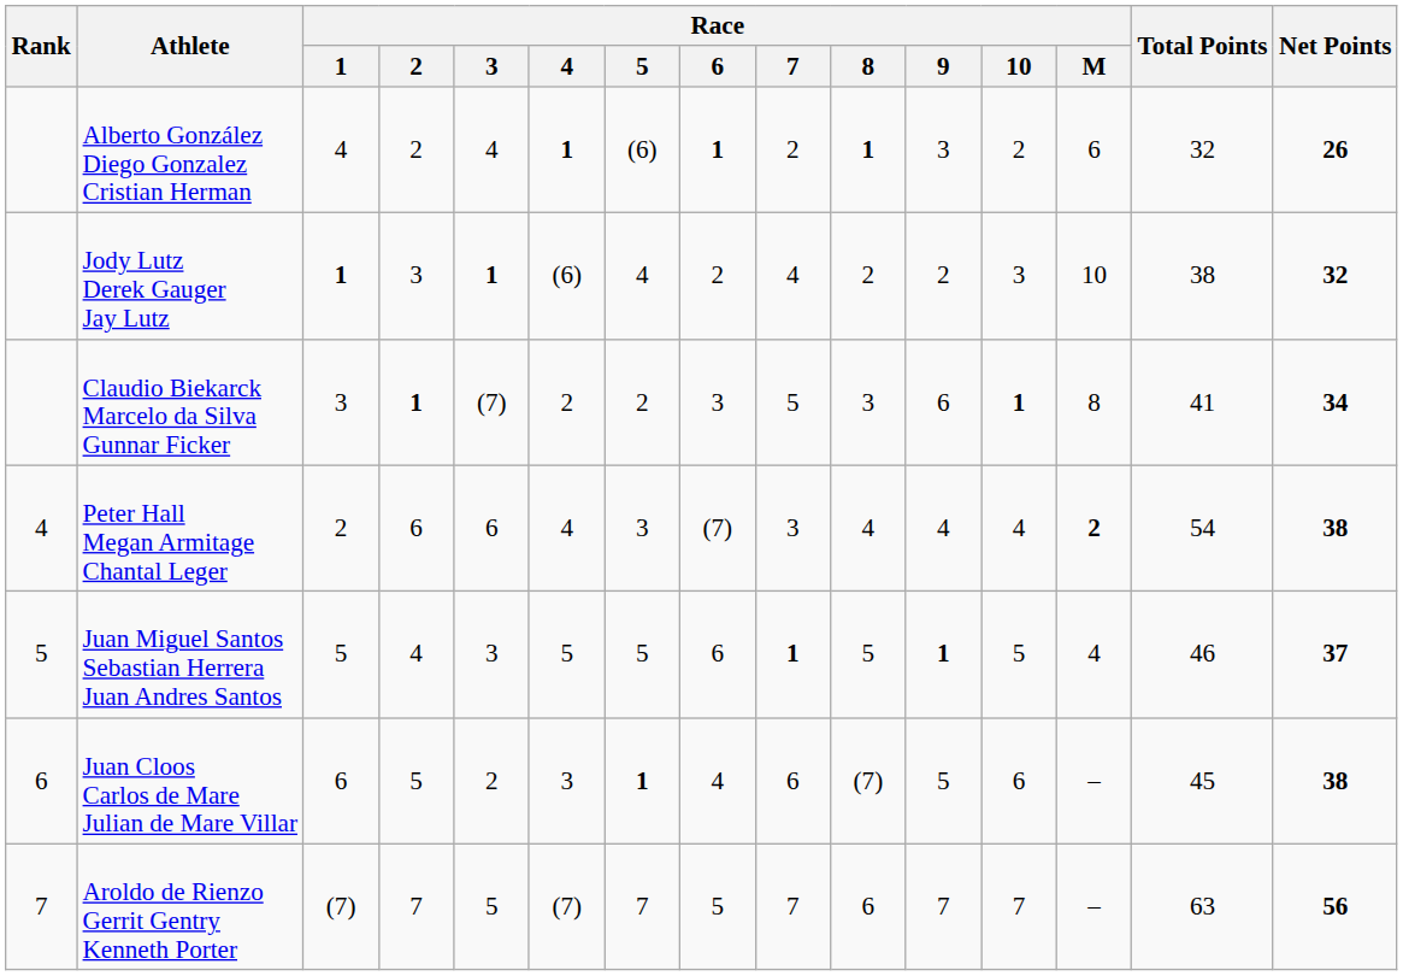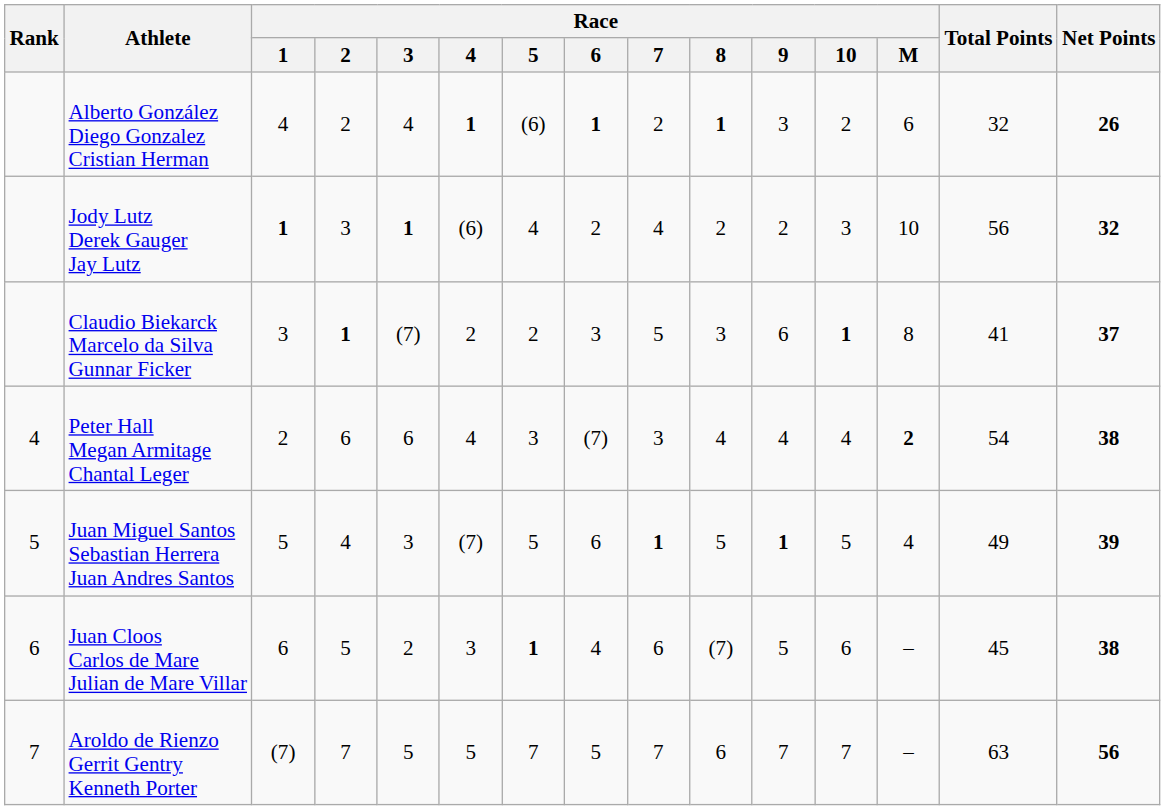 <table class="wikitable" style="text-align:center">
 <tr>
 <th rowspan="2">Rank</th>
 <th rowspan="2">Athlete</th>
 <th colspan="11">Race</th>
 <th rowspan="2">Total Points</th>
 <th rowspan="2">Net Points</th>
 </tr>
 <tr>
 <th width=40>1</th>
 <th width=40>2</th>
 <th width=40>3</th>
 <th width=40>4</th>
 <th width=40>5</th>
 <th width=40>6</th>
 <th width=40>7</th>
 <th width=40>8</th>
 <th width=40>9</th>
 <th width=40>10</th>
 <th width=40>M</th>
 </tr>
 <tr>
 <td></td>
 <td align=left> <br> <a href='#'>Alberto González</a><br><a href='#'>Diego Gonzalez</a> <br> <a href='#'>Cristian Herman</a></td>
 <td>4</td>
 <td>2</td>
 <td>4</td>
 <td><strong>1</strong></td>
 <td>(6)</td>
 <td><strong>1</strong></td>
 <td>2</td>
 <td><strong>1</strong></td>
 <td>3</td>
 <td>2</td>
 <td>6</td>
 <td align="center">32</td>
 <td align="center"><strong>26</strong></td>
 </tr>
 <tr>
 <td></td>
 <td align=left> <br> <a href='#'>Jody Lutz</a><br><a href='#'>Derek Gauger</a> <br> <a href='#'>Jay Lutz</a></td>
 <td><strong>1</strong></td>
 <td>3</td>
 <td><strong>1</strong></td>
 <td>(6)</td>
 <td>4</td>
 <td>2</td>
 <td>4</td>
 <td>2</td>
 <td>2</td>
 <td>3</td>
 <td>10</td>
-<td align="center">38</td>
+<td align="center">56</td>
 <td align="center"><strong>32</strong></td>
 </tr>
 <tr>
 <td></td>
 <td align=left> <br> <a href='#'>Claudio Biekarck</a><br><a href='#'>Marcelo da Silva</a> <br> <a href='#'>Gunnar Ficker</a></td>
 <td>3</td>
 <td><strong>1</strong></td>
 <td>(7)</td>
 <td>2</td>
 <td>2</td>
 <td>3</td>
 <td>5</td>
 <td>3</td>
 <td>6</td>
 <td><strong>1</strong></td>
 <td>8</td>
 <td align="center">41</td>
-<td align="center"><strong>34</strong></td>
+<td align="center"><strong>37</strong></td>
 </tr>
 <tr>
 <td>4</td>
 <td align=left> <br> <a href='#'>Peter Hall</a><br><a href='#'>Megan Armitage</a> <br> <a href='#'>Chantal Leger</a></td>
 <td>2</td>
 <td>6</td>
 <td>6</td>
 <td>4</td>
 <td>3</td>
 <td>(7)</td>
 <td>3</td>
 <td>4</td>
 <td>4</td>
 <td>4</td>
 <td><strong>2</strong></td>
 <td align="center">54</td>
 <td align="center"><strong>38</strong></td>
 </tr>
 <tr>
 <td>5</td>
 <td align=left> <br> <a href='#'>Juan Miguel Santos</a><br><a href='#'>Sebastian Herrera</a> <br> <a href='#'>Juan Andres Santos</a></td>
 <td>5</td>
 <td>4</td>
 <td>3</td>
-<td>5</td>
+<td>(7)</td>
 <td>5</td>
 <td>6</td>
 <td><strong>1</strong></td>
 <td>5</td>
 <td><strong>1</strong></td>
 <td>5</td>
 <td>4</td>
-<td align="center">46</td>
-<td align="center"><strong>37</strong></td>
+<td align="center">49</td>
+<td align="center"><strong>39</strong></td>
 </tr>
 <tr>
 <td>6</td>
 <td align=left> <br> <a href='#'>Juan Cloos</a><br><a href='#'>Carlos de Mare</a> <br> <a href='#'>Julian de Mare Villar</a></td>
 <td>6</td>
 <td>5</td>
 <td>2</td>
 <td>3</td>
 <td><strong>1</strong></td>
 <td>4</td>
 <td>6</td>
 <td>(7)</td>
 <td>5</td>
 <td>6</td>
 <td>–</td>
 <td align="center">45</td>
 <td align="center"><strong>38</strong></td>
 </tr>
 <tr>
 <td>7</td>
 <td align=left> <br> <a href='#'>Aroldo de Rienzo</a><br><a href='#'>Gerrit Gentry</a> <br> <a href='#'>Kenneth Porter</a></td>
 <td>(7)</td>
 <td>7</td>
 <td>5</td>
-<td>(7)</td>
+<td>5</td>
 <td>7</td>
 <td>5</td>
 <td>7</td>
 <td>6</td>
 <td>7</td>
 <td>7</td>
 <td>–</td>
 <td align="center">63</td>
 <td align="center"><strong>56</strong></td>
 </tr>
 </table>
